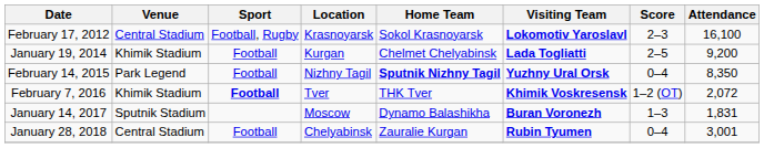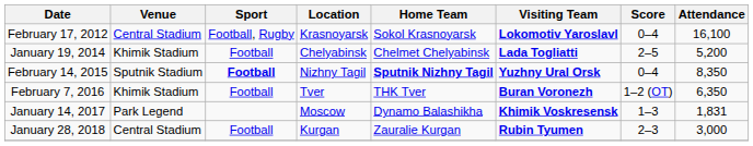 <table class="wikitable sortable" style="text-align:left; font-size:100%;">
 <tr>
 <th>Date</th>
 <th>Venue</th>
 <th>Sport</th>
 <th>Location</th>
 <th>Home Team</th>
 <th>Visiting Team</th>
 <th>Score</th>
 <th>Attendance</th>
 </tr>
 <tr>
 <td align=center>February 17, 2012</td>
 <td><a href='#'>Central Stadium</a></td>
 <td align=center><a href='#'>Football</a>, <a href='#'>Rugby</a></td>
 <td><a href='#'>Krasnoyarsk</a></td>
 <td><a href='#'>Sokol Krasnoyarsk</a></td>
 <td><strong><a href='#'>Lokomotiv Yaroslavl</a></strong></td>
-<td align=center>2–3</td>
+<td align=center>0–4</td>
 <td align=center>16,100</td>
 </tr>
 <tr>
 <td align=center>January 19, 2014</td>
 <td>Khimik Stadium</td>
 <td align=center><a href='#'>Football</a></td>
-<td><a href='#'>Kurgan</a></td>
+<td><a href='#'>Chelyabinsk</a></td>
 <td><a href='#'>Chelmet Chelyabinsk</a></td>
 <td><strong><a href='#'>Lada Togliatti</a></strong></td>
 <td align=center>2–5</td>
-<td align=center>9,200</td>
+<td align=center>5,200</td>
 </tr>
 <tr>
 <td align=center>February 14, 2015</td>
-<td>Park Legend</td>
-<td align=center><a href='#'>Football</a></td>
+<td>Sputnik Stadium</td>
+<td align=center><strong><a href='#'>Football</a></strong></td>
 <td><a href='#'>Nizhny Tagil</a></td>
 <td><strong><a href='#'>Sputnik Nizhny Tagil</a></strong></td>
 <td><strong><a href='#'>Yuzhny Ural Orsk</a></strong></td>
 <td align=center>0–4</td>
 <td align=center>8,350</td>
 </tr>
 <tr>
 <td align=center>February 7, 2016</td>
 <td>Khimik Stadium</td>
-<td align=center><strong><a href='#'>Football</a></strong></td>
+<td align=center><a href='#'>Football</a></td>
 <td><a href='#'>Tver</a></td>
 <td><a href='#'>THK Tver</a></td>
-<td><strong><a href='#'>Khimik Voskresensk</a></strong></td>
+<td><strong><a href='#'>Buran Voronezh</a></strong></td>
 <td align=center>1–2 (<a href='#'>OT</a>)</td>
-<td align=center>2,072</td>
+<td align=center>6,350</td>
 </tr>
 <tr>
 <td align=center>January 14, 2017</td>
-<td>Sputnik Stadium</td>
+<td>Park Legend</td>
 <td align=center></td>
 <td><a href='#'>Moscow</a></td>
 <td><a href='#'>Dynamo Balashikha</a></td>
-<td><strong><a href='#'>Buran Voronezh</a></strong></td>
+<td><strong><a href='#'>Khimik Voskresensk</a></strong></td>
 <td align=center>1–3</td>
 <td align=center>1,831</td>
 </tr>
 <tr>
 <td align=center>January 28, 2018</td>
 <td>Central Stadium</td>
 <td align=center><a href='#'>Football</a></td>
-<td><a href='#'>Chelyabinsk</a></td>
+<td><a href='#'>Kurgan</a></td>
 <td><a href='#'>Zauralie Kurgan</a></td>
 <td><strong><a href='#'>Rubin Tyumen</a></strong></td>
-<td align=center>0–4</td>
-<td align=center>3,001</td>
+<td align=center>2–3</td>
+<td align=center>3,000</td>
 </tr>
 <tr>
 </tr>
 </table>
